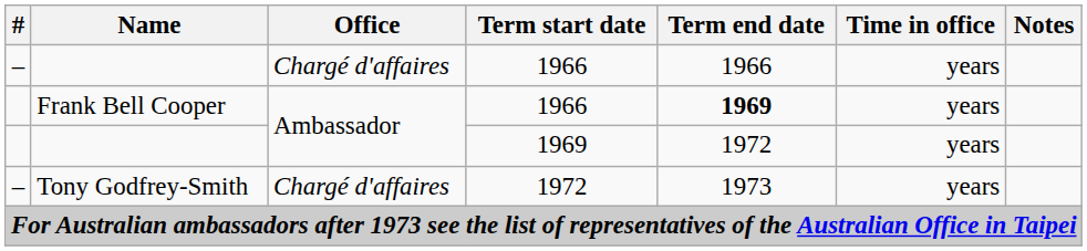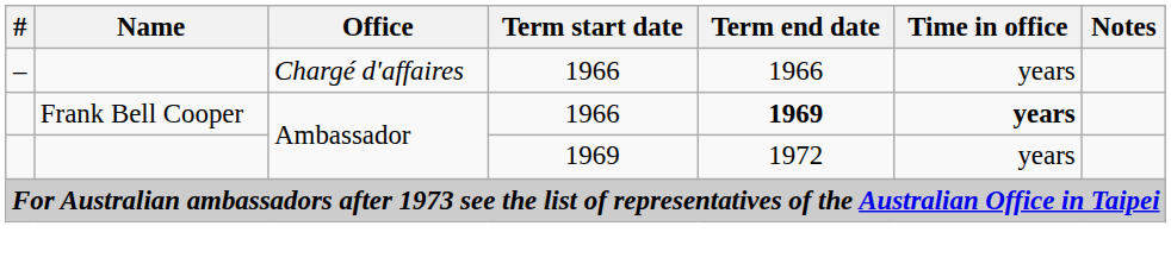 <table class='wikitable sortable'>
 <tr>
 <th>#</th>
 <th>Name</th>
 <th>Office</th>
 <th>Term start date</th>
 <th>Term end date</th>
 <th>Time in office</th>
 <th>Notes</th>
 </tr>
 <tr>
 <td align=center>–</td>
 <td></td>
 <td><em>Chargé d'affaires</em></td>
 <td align=center>1966</td>
 <td align=center>1966</td>
 <td align=right> years</td>
 <td></td>
 </tr>
 <tr>
 <td align=center></td>
 <td>Frank Bell Cooper</td>
 <td rowspan=2>Ambassador</td>
 <td align=center>1966</td>
 <td align=center><strong>1969</strong></td>
-<td align=right> years</td>
+<td align=right><strong> years</strong></td>
 <td></td>
 </tr>
 <tr>
 <td align=center></td>
 <td></td>
 <td align=center>1969</td>
 <td align=center>1972</td>
 <td align=right> years</td>
 <td></td>
 </tr>
 <tr>
-<td align=center>–</td>
-<td>Tony Godfrey-Smith</td>
-<td><em>Chargé d'affaires</em></td>
-<td align=center>1972</td>
-<td align=center>1973</td>
-<td align=right> years</td>
-<td></td>
-</tr>
-<tr>
 <th colspan=7 style="background: #cccccc;"><em>For Australian ambassadors after 1973 see the list of representatives of the <a href='#'>Australian Office in Taipei</a></em></th>
 </tr>
 </table>
